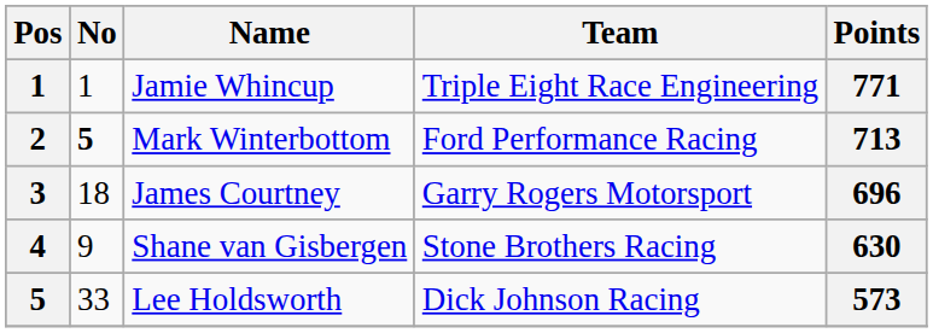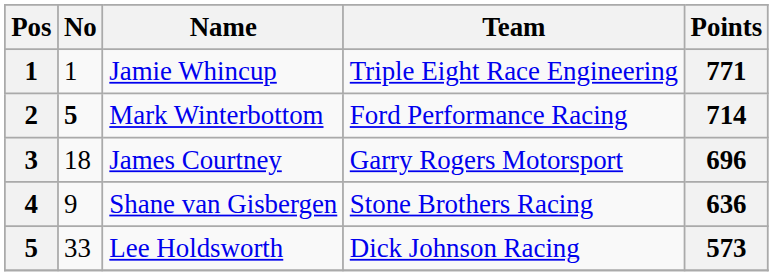 <table class="wikitable" style="font-size: 95%;">
 <tr>
 <th>Pos</th>
 <th>No</th>
 <th>Name</th>
 <th>Team</th>
 <th>Points</th>
 </tr>
 <tr>
 <th>1</th>
 <td>1</td>
 <td><a href='#'>Jamie Whincup</a></td>
 <td><a href='#'>Triple Eight Race Engineering</a></td>
 <th>771</th>
 </tr>
 <tr>
 <th>2</th>
 <td><strong>5</strong></td>
 <td><a href='#'>Mark Winterbottom</a></td>
 <td><a href='#'>Ford Performance Racing</a></td>
-<th>713</th>
+<th>714</th>
 </tr>
 <tr>
 <th>3</th>
 <td>18</td>
 <td><a href='#'>James Courtney</a></td>
 <td><a href='#'>Garry Rogers Motorsport</a></td>
 <th>696</th>
 </tr>
 <tr>
 <th>4</th>
 <td>9</td>
 <td><a href='#'>Shane van Gisbergen</a></td>
 <td><a href='#'>Stone Brothers Racing</a></td>
-<th>630</th>
+<th>636</th>
 </tr>
 <tr>
 <th>5</th>
 <td>33</td>
 <td><a href='#'>Lee Holdsworth</a></td>
 <td><a href='#'>Dick Johnson Racing</a></td>
 <th>573</th>
 </tr>
 <tr>
 </tr>
 </table>
